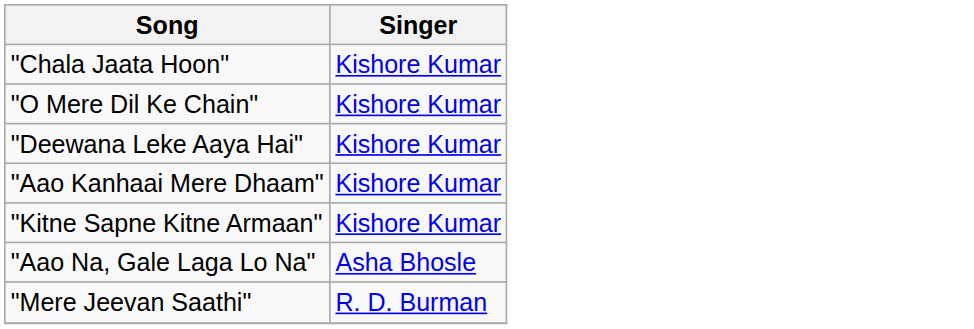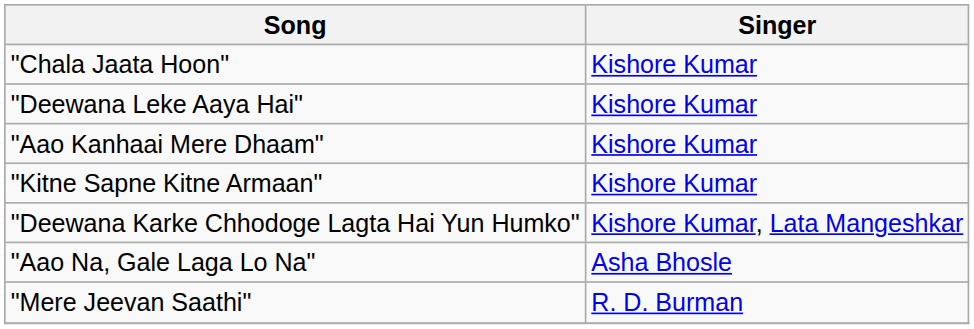 <table class="wikitable" style="font-size:95%;">
 <tr>
 <th>Song</th>
 <th>Singer</th>
 </tr>
 <tr>
 <td>"Chala Jaata Hoon"</td>
-<td><a href='#'>Kishore Kumar</a></td>
-</tr>
-<tr>
-<td>"O Mere Dil Ke Chain"</td>
 <td><a href='#'>Kishore Kumar</a></td>
 </tr>
 <tr>
 <td>"Deewana Leke Aaya Hai"</td>
 <td><a href='#'>Kishore Kumar</a></td>
 </tr>
 <tr>
 <td>"Aao Kanhaai Mere Dhaam"</td>
 <td><a href='#'>Kishore Kumar</a></td>
 </tr>
 <tr>
 <td>"Kitne Sapne Kitne Armaan"</td>
 <td><a href='#'>Kishore Kumar</a></td>
 </tr>
 <tr>
+<td>"Deewana Karke Chhodoge Lagta Hai Yun Humko"</td>
+<td><a href='#'>Kishore Kumar</a>, <a href='#'>Lata Mangeshkar</a></td>
+</tr>
+<tr>
 <td>"Aao Na, Gale Laga Lo Na"</td>
 <td><a href='#'>Asha Bhosle</a></td>
 </tr>
 <tr>
 <td>"Mere Jeevan Saathi"</td>
 <td><a href='#'>R. D. Burman</a></td>
 </tr>
 <tr>
 </tr>
 </table>
